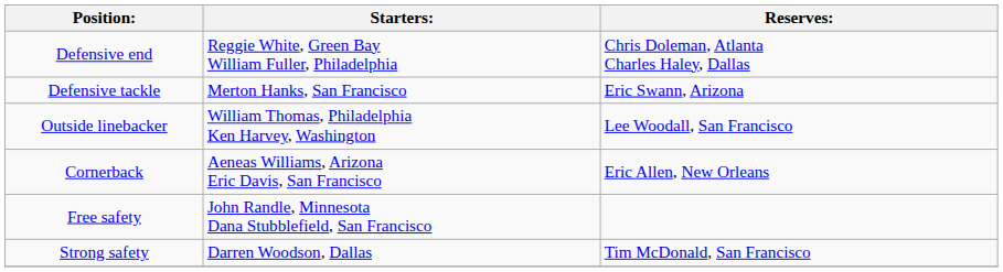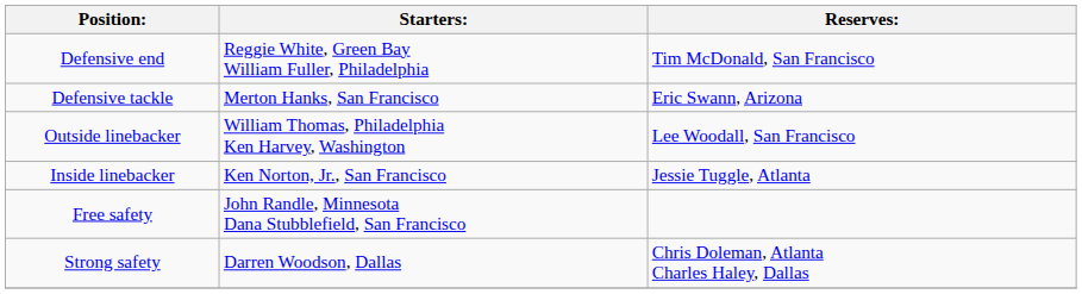 <table class="wikitable" width=75%>
 <tr>
 <th width=20%>Position:</th>
 <th width=40%>Starters:</th>
 <th width=40%>Reserves:</th>
 </tr>
 <tr>
 <td align=center><a href='#'>Defensive end</a></td>
 <td> <a href='#'>Reggie White</a>, <a href='#'>Green Bay</a><br> <a href='#'>William Fuller</a>, <a href='#'>Philadelphia</a></td>
-<td> <a href='#'>Chris Doleman</a>, <a href='#'>Atlanta</a><br> <a href='#'>Charles Haley</a>, <a href='#'>Dallas</a></td>
+<td> <a href='#'>Tim McDonald</a>, <a href='#'>San Francisco</a></td>
 </tr>
 <tr>
 <td align=center><a href='#'>Defensive tackle</a></td>
 <td> <a href='#'>Merton Hanks</a>, <a href='#'>San Francisco</a></td>
 <td> <a href='#'>Eric Swann</a>, <a href='#'>Arizona</a></td>
 </tr>
 <tr>
 <td align=center><a href='#'>Outside linebacker</a></td>
 <td> <a href='#'>William Thomas</a>, <a href='#'>Philadelphia</a><br> <a href='#'>Ken Harvey</a>, <a href='#'>Washington</a></td>
 <td> <a href='#'>Lee Woodall</a>, <a href='#'>San Francisco</a></td>
 </tr>
 <tr>
-<td align=center><a href='#'>Cornerback</a></td>
-<td> <a href='#'>Aeneas Williams</a>, <a href='#'>Arizona</a><br> <a href='#'>Eric Davis</a>, <a href='#'>San Francisco</a></td>
-<td> <a href='#'>Eric Allen</a>, <a href='#'>New Orleans</a></td>
+<td align=center><a href='#'>Inside linebacker</a></td>
+<td> <a href='#'>Ken Norton, Jr.</a>, <a href='#'>San Francisco</a></td>
+<td> <a href='#'>Jessie Tuggle</a>, <a href='#'>Atlanta</a></td>
 </tr>
 <tr>
 <td align=center><a href='#'>Free safety</a></td>
 <td> <a href='#'>John Randle</a>, <a href='#'>Minnesota</a><br> <a href='#'>Dana Stubblefield</a>, <a href='#'>San Francisco</a></td>
 <td></td>
 </tr>
 <tr>
 <td align=center><a href='#'>Strong safety</a></td>
 <td> <a href='#'>Darren Woodson</a>, <a href='#'>Dallas</a></td>
-<td> <a href='#'>Tim McDonald</a>, <a href='#'>San Francisco</a></td>
+<td> <a href='#'>Chris Doleman</a>, <a href='#'>Atlanta</a><br> <a href='#'>Charles Haley</a>, <a href='#'>Dallas</a></td>
 </tr>
 <tr>
 </tr>
 </table>
